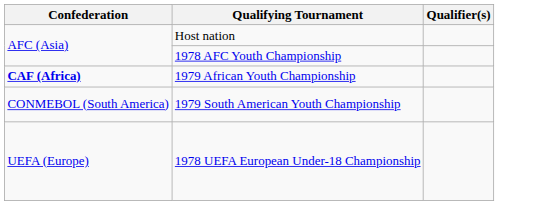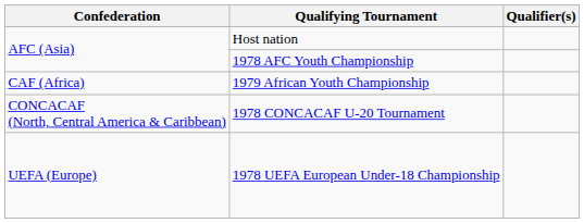 <table class=wikitable>
 <tr>
 <th>Confederation</th>
 <th>Qualifying Tournament</th>
 <th>Qualifier(s)</th>
 </tr>
 <tr>
 <td rowspan=2><a href='#'>AFC (Asia)</a></td>
 <td>Host nation</td>
 <td></td>
 </tr>
 <tr>
 <td><a href='#'>1978 AFC Youth Championship</a></td>
 <td> <br> </td>
 </tr>
 <tr>
-<td><strong><a href='#'>CAF (Africa)</a></strong></td>
+<td><a href='#'>CAF (Africa)</a></td>
 <td><a href='#'>1979 African Youth Championship</a></td>
 <td> <br> </td>
 </tr>
 <tr>
-<td><a href='#'>CONMEBOL (South America)</a></td>
-<td><a href='#'>1979 South American Youth Championship</a></td>
-<td> <br> <br> </td>
+<td><a href='#'>CONCACAF <br> (North, Central America & Caribbean)</a></td>
+<td><a href='#'>1978 CONCACAF U-20 Tournament</a></td>
+<td> <br> </td>
 </tr>
 <tr>
 <td><a href='#'>UEFA (Europe)</a></td>
 <td><a href='#'>1978 UEFA European Under-18 Championship</a></td>
 <td> <br>  <br>  <br>  <br> <br> </td>
 </tr>
 </table>
